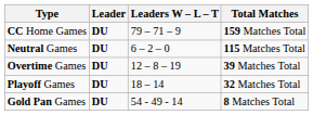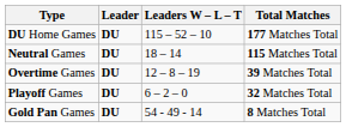 <table class="wikitable">
 <tr>
 <th>Type</th>
 <th>Leader</th>
 <th>Leaders W – L – T</th>
 <th>Total Matches</th>
 </tr>
 <tr>
-<td><strong>CC</strong> Home Games</td>
+<td><strong>DU</strong> Home Games</td>
 <td><strong>DU</strong></td>
-<td>79 – 71 – 9</td>
-<td><strong>159</strong> Matches Total</td>
+<td>115 – 52 – 10</td>
+<td><strong>177</strong> Matches Total</td>
 </tr>
 <tr>
 <td><strong>Neutral</strong> Games</td>
 <td><strong>DU</strong></td>
-<td>6 – 2 – 0</td>
+<td>18 – 14</td>
 <td><strong>115</strong> Matches Total</td>
 </tr>
 <tr>
 <td><strong>Overtime</strong> Games</td>
 <td><strong>DU</strong></td>
 <td>12 – 8 – 19</td>
 <td><strong>39</strong> Matches Total</td>
 </tr>
 <tr>
 <td><strong>Playoff</strong> Games</td>
 <td><strong>DU</strong></td>
-<td>18 – 14</td>
+<td>6 – 2 – 0</td>
 <td><strong>32</strong> Matches Total</td>
 </tr>
 <tr>
 <td><strong>Gold Pan</strong> Games</td>
 <td><strong>DU</strong></td>
 <td>54 - 49 - 14</td>
 <td><strong>8</strong> Matches Total</td>
 </tr>
 </table>
